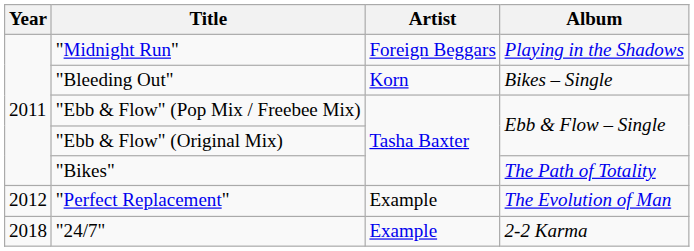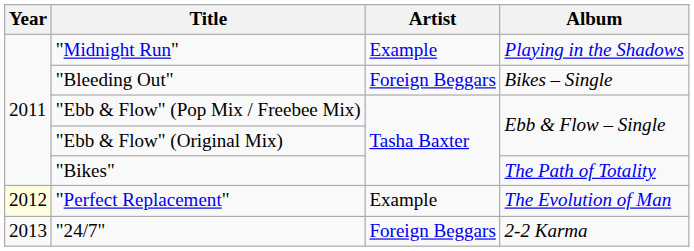 <table class="wikitable">
 <tr>
 <th>Year</th>
 <th>Title</th>
 <th>Artist</th>
 <th>Album</th>
 </tr>
 <tr>
 <td rowspan="5">2011</td>
 <td>"<a href='#'>Midnight Run</a>"</td>
-<td><a href='#'>Foreign Beggars</a></td>
+<td><a href='#'>Example</a></td>
 <td><em><a href='#'>Playing in the Shadows</a></em></td>
 </tr>
 <tr>
 <td>"Bleeding Out"</td>
-<td><a href='#'>Korn</a></td>
+<td><a href='#'>Foreign Beggars</a></td>
 <td><em>Bikes – Single</em></td>
 </tr>
 <tr>
 <td>"Ebb & Flow" (Pop Mix / Freebee Mix)</td>
 <td rowspan="3"><a href='#'>Tasha Baxter</a></td>
 <td rowspan="2"><em>Ebb & Flow – Single</em></td>
 </tr>
 <tr>
 <td>"Ebb & Flow" (Original Mix)</td>
 </tr>
 <tr>
 <td>"Bikes"</td>
 <td><em><a href='#'>The Path of Totality</a></em></td>
 </tr>
 <tr>
-<td>2012</td>
+<td style="background: lightyellow;">2012</td>
 <td>"<a href='#'>Perfect Replacement</a>"</td>
 <td>Example</td>
 <td><em><a href='#'>The Evolution of Man</a></em></td>
 </tr>
 <tr>
-<td>2018</td>
+<td>2013</td>
 <td>"24/7"</td>
-<td><a href='#'>Example</a></td>
+<td><a href='#'>Foreign Beggars</a></td>
 <td><em>2-2 Karma</em></td>
 </tr>
 </table>
